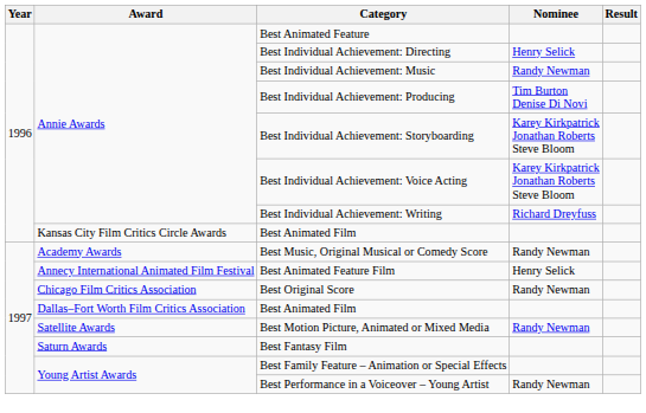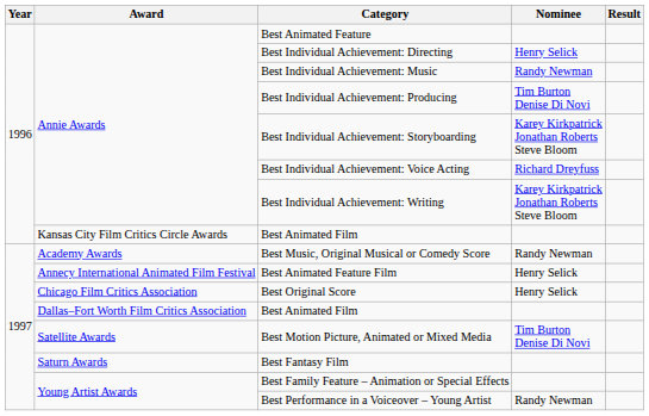 <table class="wikitable">
 <tr>
 <th>Year</th>
 <th>Award</th>
 <th>Category</th>
 <th>Nominee</th>
 <th>Result</th>
 </tr>
 <tr>
 <td rowspan="8">1996</td>
 <td rowspan="7"><a href='#'>Annie Awards</a></td>
 <td>Best Animated Feature</td>
 <td></td>
 <td></td>
 </tr>
 <tr>
 <td>Best Individual Achievement: Directing</td>
 <td><a href='#'>Henry Selick</a></td>
 <td></td>
 </tr>
 <tr>
 <td>Best Individual Achievement: Music</td>
 <td><a href='#'>Randy Newman</a></td>
 <td></td>
 </tr>
 <tr>
 <td>Best Individual Achievement: Producing</td>
 <td><a href='#'>Tim Burton</a><br><a href='#'>Denise Di Novi</a></td>
 <td></td>
 </tr>
 <tr>
 <td>Best Individual Achievement: Storyboarding</td>
 <td><a href='#'>Karey Kirkpatrick</a><br><a href='#'>Jonathan Roberts</a><br>Steve Bloom</td>
 <td></td>
 </tr>
 <tr>
 <td>Best Individual Achievement: Voice Acting</td>
-<td><a href='#'>Karey Kirkpatrick</a><br><a href='#'>Jonathan Roberts</a><br>Steve Bloom</td>
+<td><a href='#'>Richard Dreyfuss</a></td>
 <td></td>
 </tr>
 <tr>
 <td>Best Individual Achievement: Writing</td>
-<td><a href='#'>Richard Dreyfuss</a></td>
+<td><a href='#'>Karey Kirkpatrick</a><br><a href='#'>Jonathan Roberts</a><br>Steve Bloom</td>
 <td></td>
 </tr>
 <tr>
 <td>Kansas City Film Critics Circle Awards</td>
 <td>Best Animated Film</td>
 <td></td>
 <td></td>
 </tr>
 <tr>
 <td rowspan="8">1997</td>
 <td><a href='#'>Academy Awards</a></td>
 <td>Best Music, Original Musical or Comedy Score</td>
 <td>Randy Newman</td>
 <td></td>
 </tr>
 <tr>
 <td><a href='#'>Annecy International Animated Film Festival</a></td>
 <td>Best Animated Feature Film</td>
 <td>Henry Selick</td>
 <td></td>
 </tr>
 <tr>
 <td><a href='#'>Chicago Film Critics Association</a></td>
 <td>Best Original Score</td>
-<td>Randy Newman</td>
+<td>Henry Selick</td>
 <td></td>
 </tr>
 <tr>
 <td><a href='#'>Dallas–Fort Worth Film Critics Association</a></td>
 <td>Best Animated Film</td>
 <td></td>
 <td></td>
 </tr>
 <tr>
 <td><a href='#'>Satellite Awards</a></td>
 <td>Best Motion Picture, Animated or Mixed Media</td>
-<td><a href='#'>Randy Newman</a></td>
+<td><a href='#'>Tim Burton</a><br><a href='#'>Denise Di Novi</a></td>
 <td></td>
 </tr>
 <tr>
 <td><a href='#'>Saturn Awards</a></td>
 <td>Best Fantasy Film</td>
 <td></td>
 <td></td>
 </tr>
 <tr>
 <td rowspan="2"><a href='#'>Young Artist Awards</a></td>
 <td>Best Family Feature – Animation or Special Effects</td>
 <td></td>
 <td></td>
 </tr>
 <tr>
 <td>Best Performance in a Voiceover – Young Artist</td>
 <td>Randy Newman</td>
 <td></td>
 </tr>
 </table>
